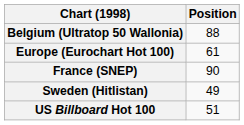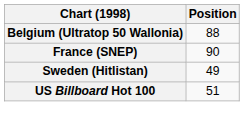 <table class="wikitable sortable plainrowheaders" style="text-align:center">
 <tr>
 <th>Chart (1998)</th>
 <th>Position</th>
 </tr>
 <tr>
 <th scope="row">Belgium (Ultratop 50 Wallonia)</th>
 <td>88</td>
-</tr>
-<tr>
-<th scope="row">Europe (Eurochart Hot 100)</th>
-<td>61</td>
 </tr>
 <tr>
 <th scope="row">France (SNEP)</th>
 <td>90</td>
 </tr>
 <tr>
 <th scope="row">Sweden (Hitlistan)</th>
 <td>49</td>
 </tr>
 <tr>
 <th scope="row">US <em>Billboard</em> Hot 100</th>
 <td>51</td>
 </tr>
 </table>
